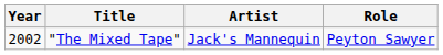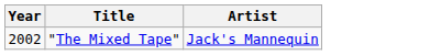 <table class="wikitable sortable">
 <tr>
 <th>Year</th>
 <th>Title</th>
 <th>Artist</th>
-<th>Role</th>
 </tr>
 <tr>
 <td>2002</td>
 <td>"<a href='#'>The Mixed Tape</a>"</td>
 <td><a href='#'>Jack's Mannequin</a></td>
-<td><a href='#'>Peyton Sawyer</a></td>
 </tr>
 </table>
